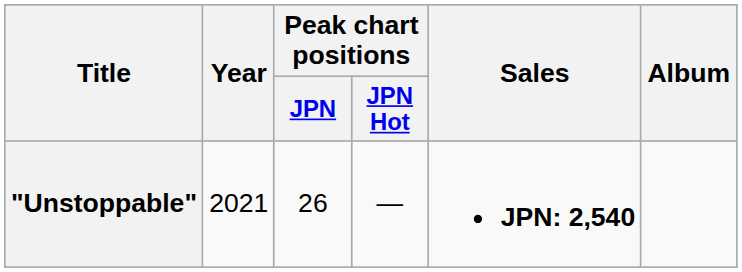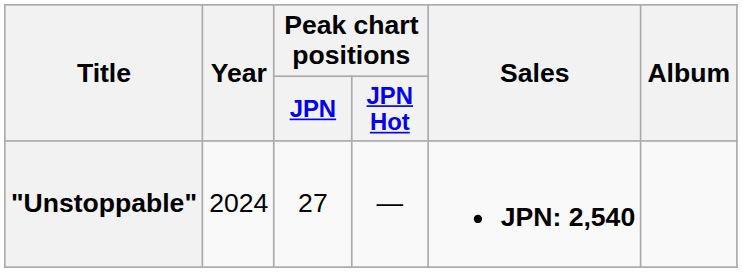 <table class="wikitable plainrowheaders" style="text-align:center">
 <tr>
 <th scope="col" rowspan="2">Title</th>
 <th scope="col" rowspan="2">Year</th>
 <th scope="col" colspan="2">Peak chart<br>positions</th>
 <th scope="col" rowspan="2">Sales</th>
 <th scope="col" rowspan="2">Album</th>
 </tr>
 <tr>
 <th scope="col" style="font-size:90%; width:2.75em"><a href='#'>JPN</a><br></th>
 <th scope="col" style="font-size:90%; width:2.75em"><a href='#'>JPN<br>Hot</a></th>
 </tr>
 <tr>
 <th scope="row">"Unstoppable"</th>
-<td>2021</td>
-<td>26</td>
+<td>2024</td>
+<td>27</td>
 <td>—</td>
 <td><strong><br><ul><li>JPN: 2,540</li></ul></strong></td>
 <td></td>
 </tr>
 </table>
